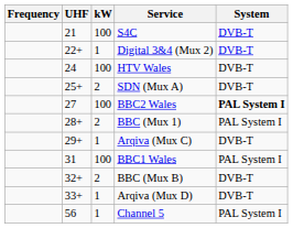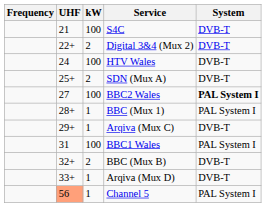 <table class="wikitable sortable">
 <tr>
 <th>Frequency</th>
 <th>UHF</th>
 <th>kW</th>
 <th>Service</th>
 <th>System</th>
 </tr>
 <tr>
 <td></td>
 <td>21</td>
 <td>100</td>
 <td><a href='#'>S4C</a></td>
 <td><a href='#'>DVB-T</a></td>
 </tr>
 <tr>
 <td></td>
 <td>22+</td>
-<td>1</td>
+<td>2</td>
 <td><a href='#'>Digital 3&4</a> (Mux 2)</td>
 <td><a href='#'>DVB-T</a></td>
 </tr>
 <tr>
 <td></td>
 <td>24</td>
 <td>100</td>
 <td><a href='#'>HTV Wales</a></td>
 <td>DVB-T</td>
 </tr>
 <tr>
 <td></td>
 <td>25+</td>
 <td>2</td>
 <td><a href='#'>SDN</a> (Mux A)</td>
 <td>DVB-T</td>
 </tr>
 <tr>
 <td></td>
 <td>27</td>
 <td>100</td>
 <td><a href='#'>BBC2 Wales</a></td>
 <td><strong>PAL System I</strong></td>
 </tr>
 <tr>
 <td></td>
 <td>28+</td>
-<td>2</td>
+<td>1</td>
 <td><a href='#'>BBC</a> (Mux 1)</td>
 <td>PAL System I</td>
 </tr>
 <tr>
 <td></td>
 <td>29+</td>
 <td>1</td>
 <td><a href='#'>Arqiva</a> (Mux C)</td>
 <td>DVB-T</td>
 </tr>
 <tr>
 <td></td>
 <td>31</td>
 <td>100</td>
 <td><a href='#'>BBC1 Wales</a></td>
 <td>PAL System I</td>
 </tr>
 <tr>
 <td></td>
 <td>32+</td>
 <td>2</td>
 <td>BBC (Mux B)</td>
 <td>DVB-T</td>
 </tr>
 <tr>
 <td></td>
 <td>33+</td>
 <td>1</td>
 <td>Arqiva (Mux D)</td>
 <td>DVB-T</td>
 </tr>
 <tr>
 <td></td>
-<td>56</td>
+<td style="background: lightsalmon;">56</td>
 <td>1</td>
 <td><a href='#'>Channel 5</a></td>
 <td>PAL System I</td>
 </tr>
 </table>
